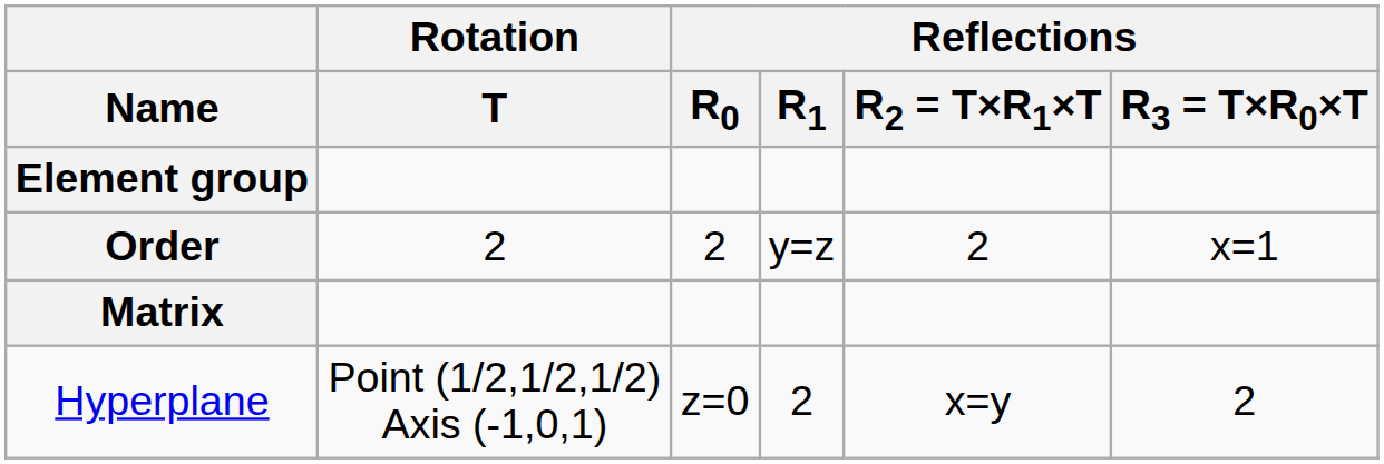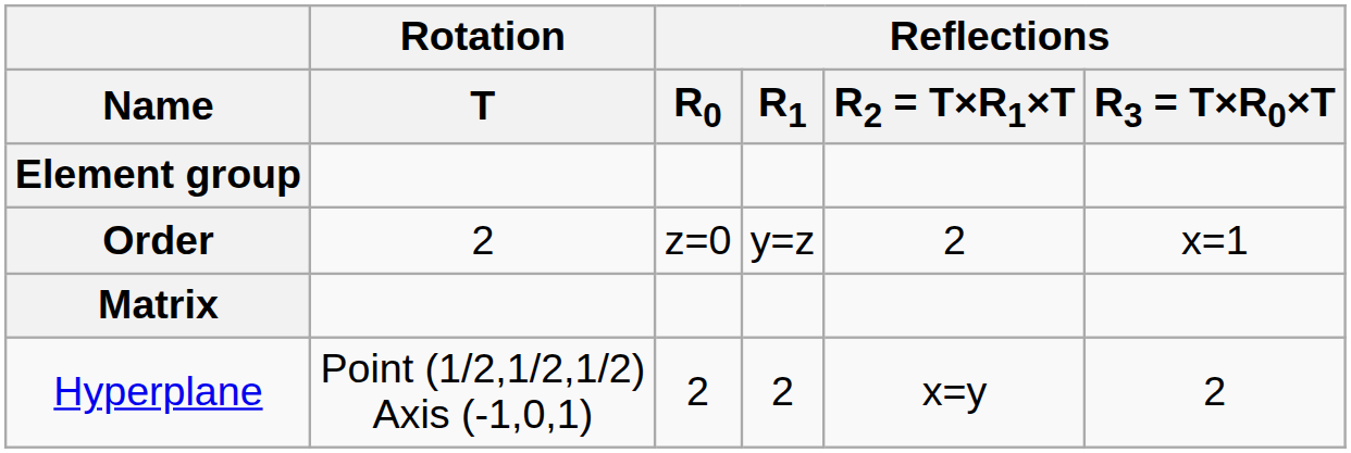 <table class=wikitable>
 <tr>
 <th></th>
 <th>Rotation</th>
 <th colspan=4>Reflections</th>
 </tr>
 <tr>
 <th>Name</th>
 <th>T</th>
 <th>R<sub>0</sub></th>
 <th>R<sub>1</sub></th>
 <th>R<sub>2</sub> = T×R<sub>1</sub>×T</th>
 <th>R<sub>3</sub> = T×R<sub>0</sub>×T</th>
 </tr>
 <tr align=center>
 <th>Element group</th>
 <td></td>
 <td></td>
 <td></td>
 <td></td>
 <td></td>
 </tr>
 <tr align=center>
 <th>Order</th>
 <td>2</td>
-<td>2</td>
+<td>z=0</td>
 <td>y=z</td>
 <td>2</td>
 <td>x=1</td>
 </tr>
 <tr align=center>
 <th>Matrix</th>
 <td><br></td>
 <td><br></td>
 <td><br></td>
 <td><br></td>
 <td><br></td>
 </tr>
 <tr align=center>
 <td><a href='#'>Hyperplane</a></td>
 <td>Point (1/2,1/2,1/2)<br> Axis (-1,0,1)</td>
-<td>z=0</td>
+<td>2</td>
 <td>2</td>
 <td>x=y</td>
 <td>2</td>
 </tr>
 </table>
